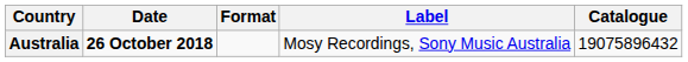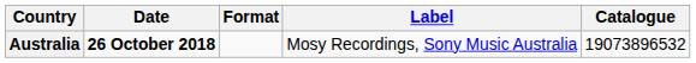 <table class="wikitable plainrowheaders">
 <tr>
 <th scope="col">Country</th>
 <th scope="col">Date</th>
 <th scope="col">Format</th>
 <th scope="col"><a href='#'>Label</a></th>
 <th scope="col">Catalogue</th>
 </tr>
 <tr>
 <th scope="row">Australia</th>
 <td><strong>26 October 2018</strong></td>
 <td></td>
 <td>Mosy Recordings, <a href='#'>Sony Music Australia</a></td>
-<td>19075896432</td>
+<td>19073896532</td>
 </tr>
 </table>
